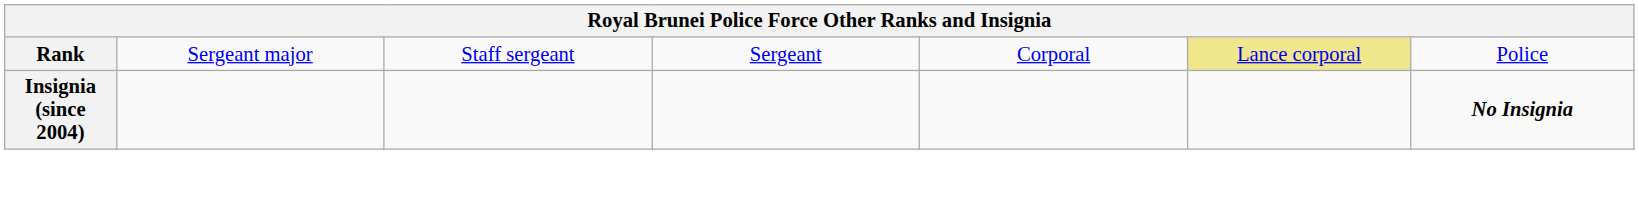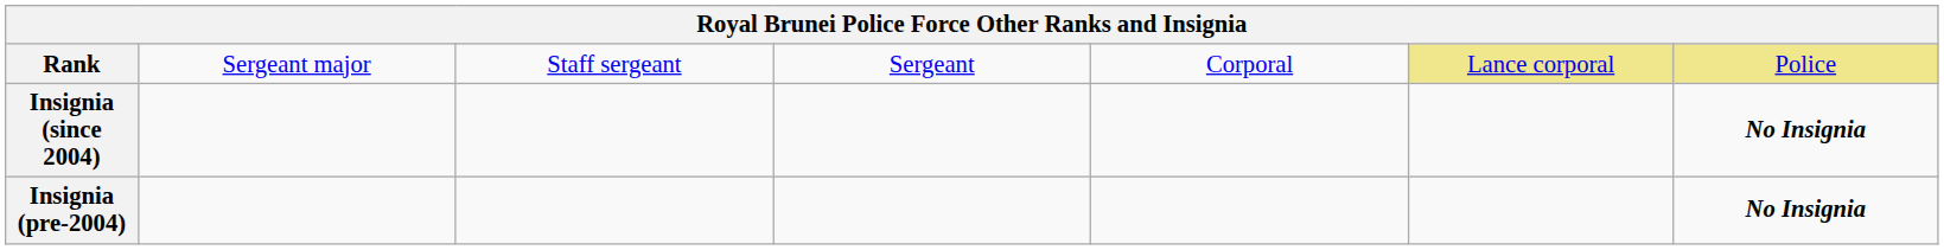 <table class="wikitable" width="100%" style="text-align: center;">
 <tr>
 <th colspan="7">Royal Brunei Police Force Other Ranks and Insignia</th>
 </tr>
 <tr>
 <th width="5%">Rank</th>
 <td width="12%"><a href='#'>Sergeant major</a></td>
 <td width="12%"><a href='#'>Staff sergeant</a></td>
 <td width="12%"><a href='#'>Sergeant</a></td>
 <td width="12%"><a href='#'>Corporal</a></td>
 <td width="10%" style="background: khaki;"><a href='#'>Lance corporal</a></td>
-<td width="10%"><a href='#'>Police</a></td>
+<td width="10%" style="background: khaki;"><a href='#'>Police</a></td>
 </tr>
 <tr>
 <th>Insignia (since 2004)</th>
 <td></td>
 <td></td>
 <td></td>
 <td></td>
 <td></td>
 <td style="text-align: center;"><strong><em>No Insignia</em></strong></td>
 </tr>
+<tr>
+<th>Insignia (pre-2004)</th>
+<td></td>
+<td></td>
+<td></td>
+<td></td>
+<td></td>
+<td style="text-align: center;"><strong><em>No Insignia</em></strong></td>
+</tr>
 </table>
